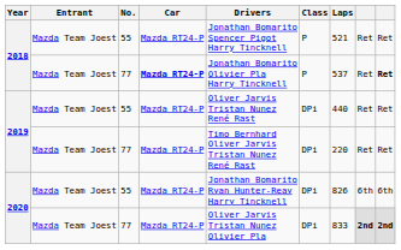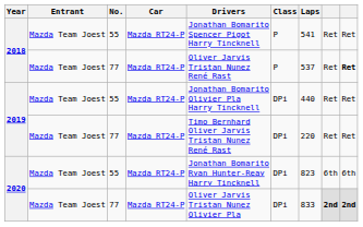 <table class="wikitable" style="font-size:90%">
 <tr>
 <th>Year</th>
 <th>Entrant</th>
 <th>No.</th>
 <th>Car</th>
 <th>Drivers</th>
 <th>Class</th>
 <th>Laps</th>
 <th></th>
 <th></th>
 </tr>
 <tr>
 <th rowspan="2"><a href='#'>2018</a></th>
 <td> <a href='#'>Mazda</a> Team Joest</td>
 <td>55</td>
 <td><a href='#'>Mazda RT24-P</a></td>
 <td> <a href='#'>Jonathan Bomarito</a><br> <a href='#'>Spencer Pigot</a><br> <a href='#'>Harry Tincknell</a></td>
 <td>P</td>
-<td>521</td>
+<td>541</td>
 <td>Ret</td>
 <td>Ret</td>
 </tr>
 <tr>
 <td> <a href='#'>Mazda</a> Team Joest</td>
 <td>77</td>
-<td><strong><a href='#'>Mazda RT24-P</a></strong></td>
-<td> <a href='#'>Jonathan Bomarito</a><br> <a href='#'>Olivier Pla</a><br> <a href='#'>Harry Tincknell</a></td>
+<td><a href='#'>Mazda RT24-P</a></td>
+<td> <a href='#'>Oliver Jarvis</a><br> <a href='#'>Tristan Nunez</a><br> <a href='#'>René Rast</a></td>
 <td>P</td>
 <td>537</td>
 <td>Ret</td>
 <td><strong>Ret</strong></td>
 </tr>
 <tr>
 <th rowspan="2"><a href='#'>2019</a></th>
 <td> <a href='#'>Mazda</a> Team Joest</td>
 <td>55</td>
 <td><a href='#'>Mazda RT24-P</a></td>
-<td> <a href='#'>Oliver Jarvis</a><br> <a href='#'>Tristan Nunez</a><br> <a href='#'>René Rast</a></td>
+<td> <a href='#'>Jonathan Bomarito</a><br> <a href='#'>Olivier Pla</a><br> <a href='#'>Harry Tincknell</a></td>
 <td>DPi</td>
 <td>440</td>
 <td>Ret</td>
 <td>Ret</td>
 </tr>
 <tr>
 <td> <a href='#'>Mazda</a> Team Joest</td>
 <td>77</td>
 <td><a href='#'>Mazda RT24-P</a></td>
 <td> <a href='#'>Timo Bernhard</a><br> <a href='#'>Oliver Jarvis</a><br> <a href='#'>Tristan Nunez</a><br> <a href='#'>René Rast</a></td>
 <td>DPi</td>
 <td>220</td>
 <td>Ret</td>
 <td>Ret</td>
 </tr>
 <tr>
 <th rowspan="2"><a href='#'>2020</a></th>
 <td> <a href='#'>Mazda</a> Team Joest</td>
 <td>55</td>
 <td><a href='#'>Mazda RT24-P</a></td>
 <td> <a href='#'>Jonathan Bomarito</a><br> <a href='#'>Ryan Hunter-Reay</a><br> <a href='#'>Harry Tincknell</a></td>
 <td>DPi</td>
-<td>826</td>
+<td>823</td>
 <td>6th</td>
 <td>6th</td>
 </tr>
 <tr>
 <td> <a href='#'>Mazda</a> Team Joest</td>
 <td>77</td>
 <td><a href='#'>Mazda RT24-P</a></td>
 <td> <a href='#'>Oliver Jarvis</a><br> <a href='#'>Tristan Nunez</a><br> <a href='#'>Olivier Pla</a></td>
 <td>DPi</td>
 <td>833</td>
 <td style="background:#DFDFDF;"><strong>2nd</strong></td>
 <td style="background:#DFDFDF;"><strong>2nd</strong></td>
 </tr>
 </table>
